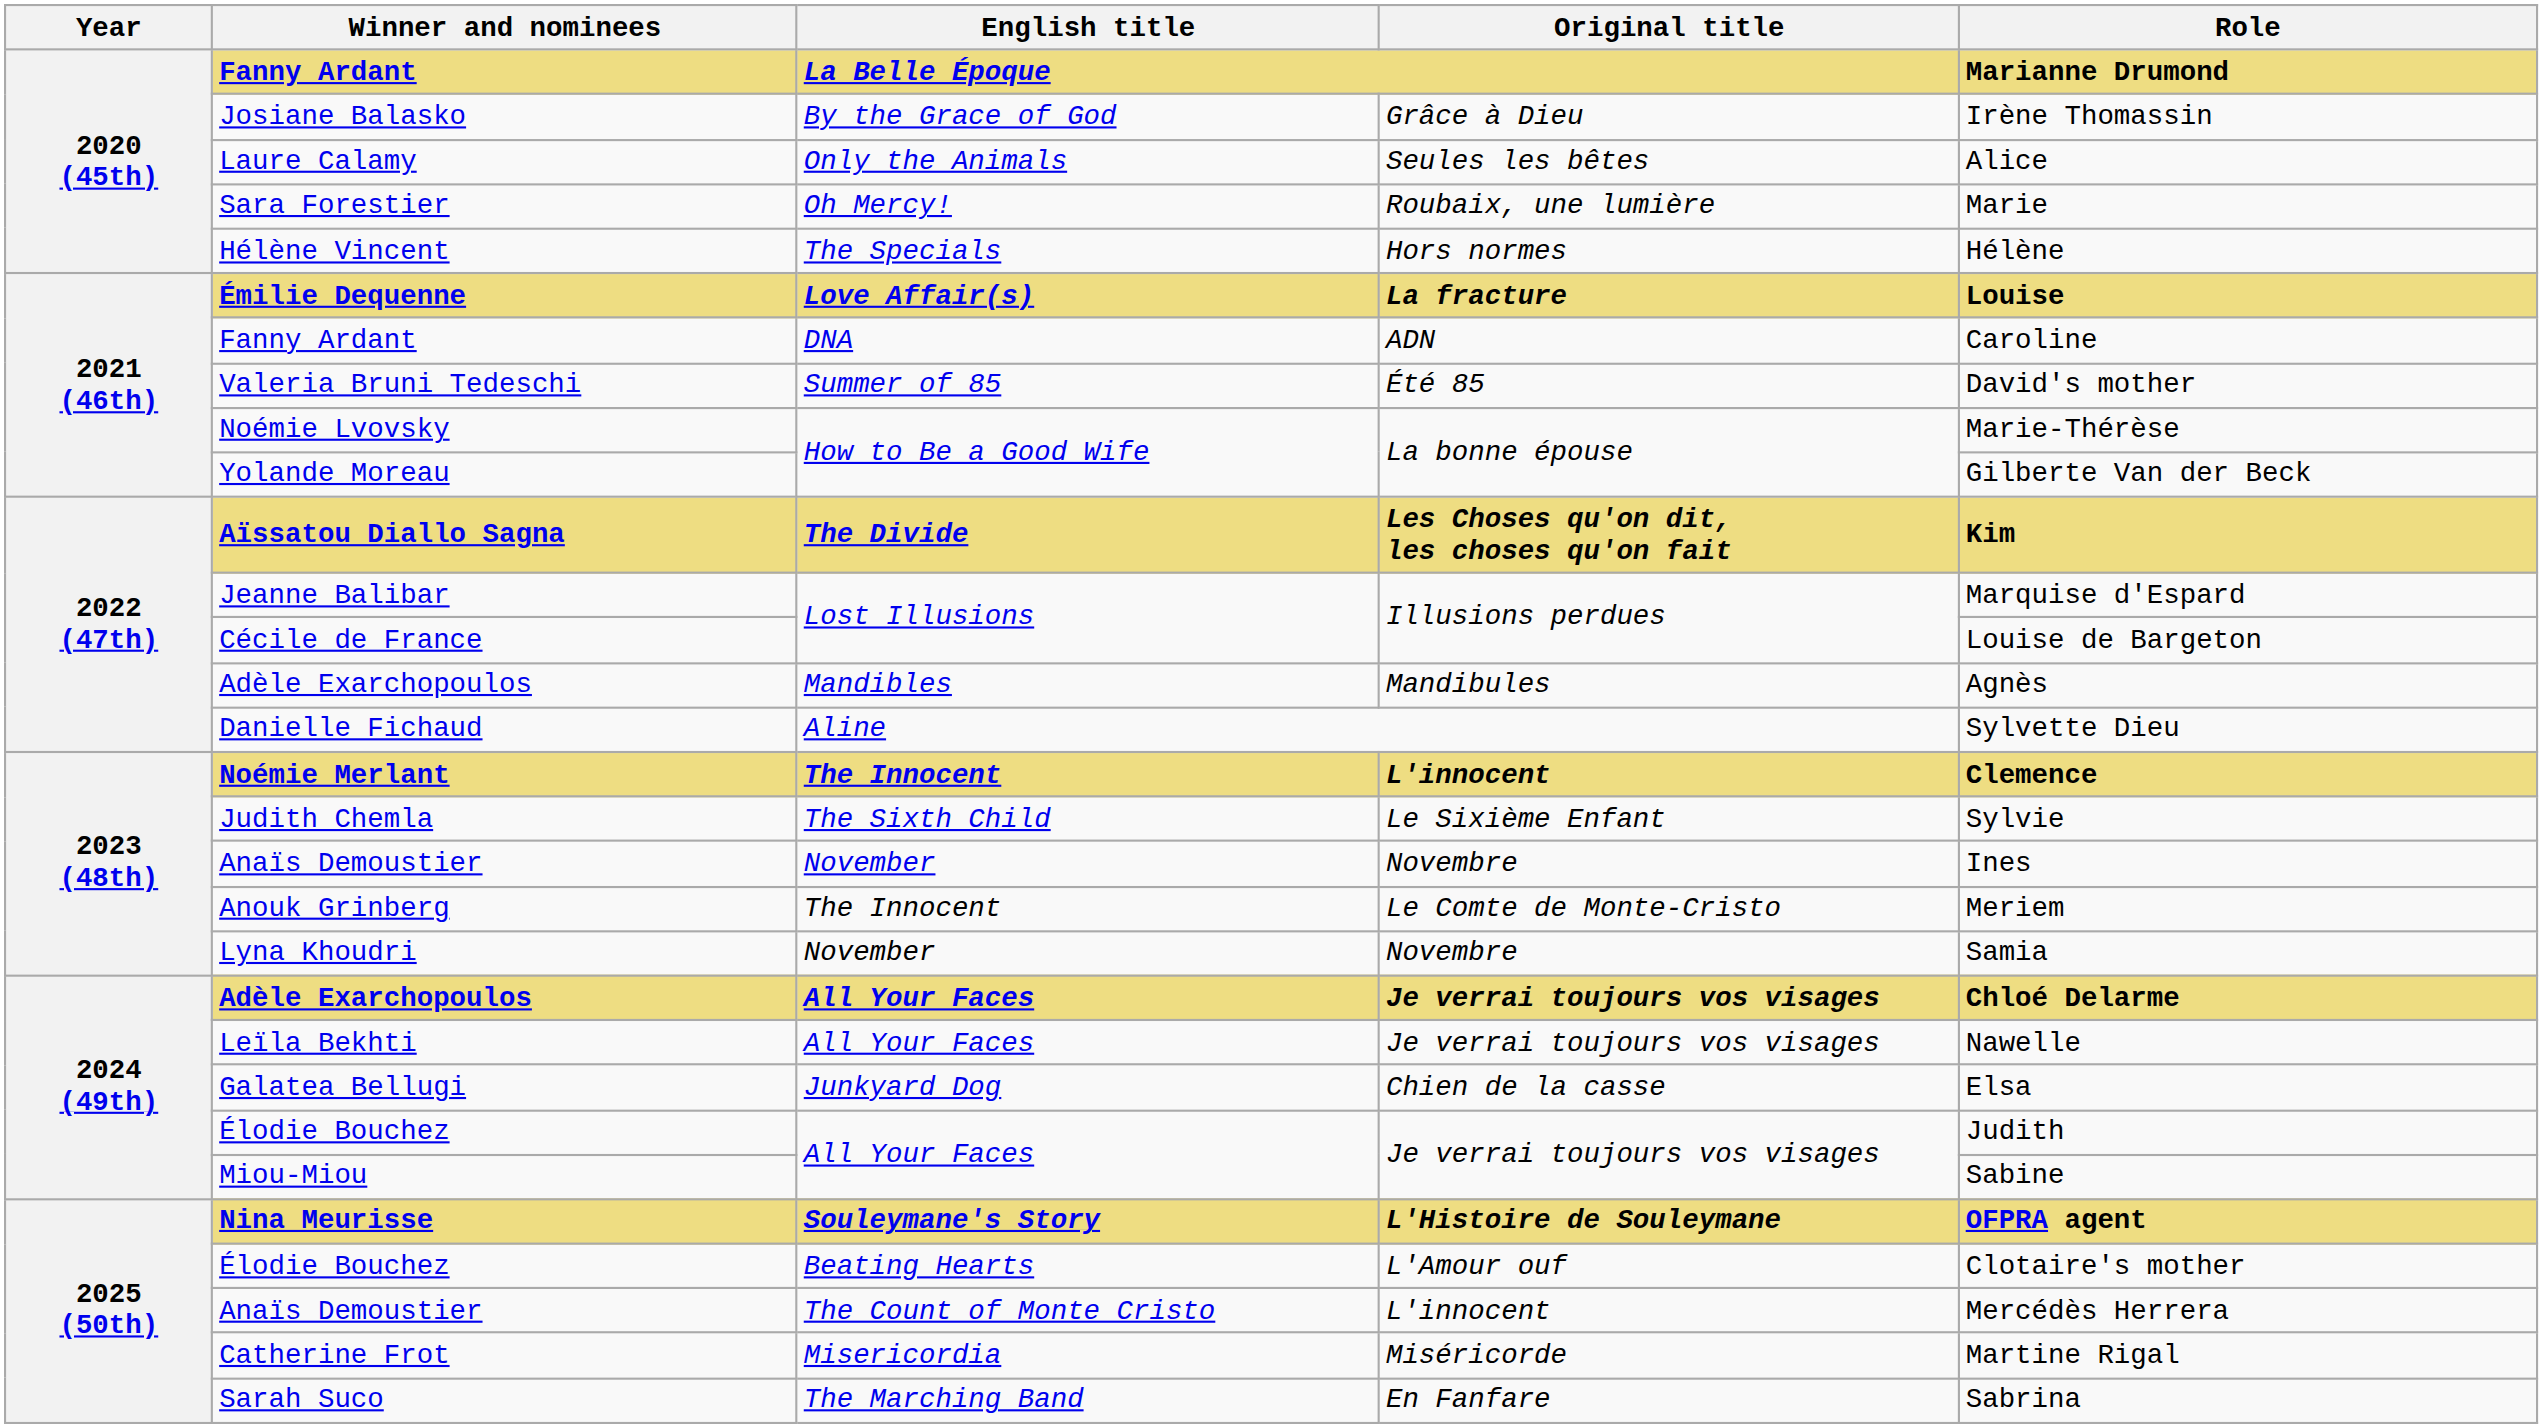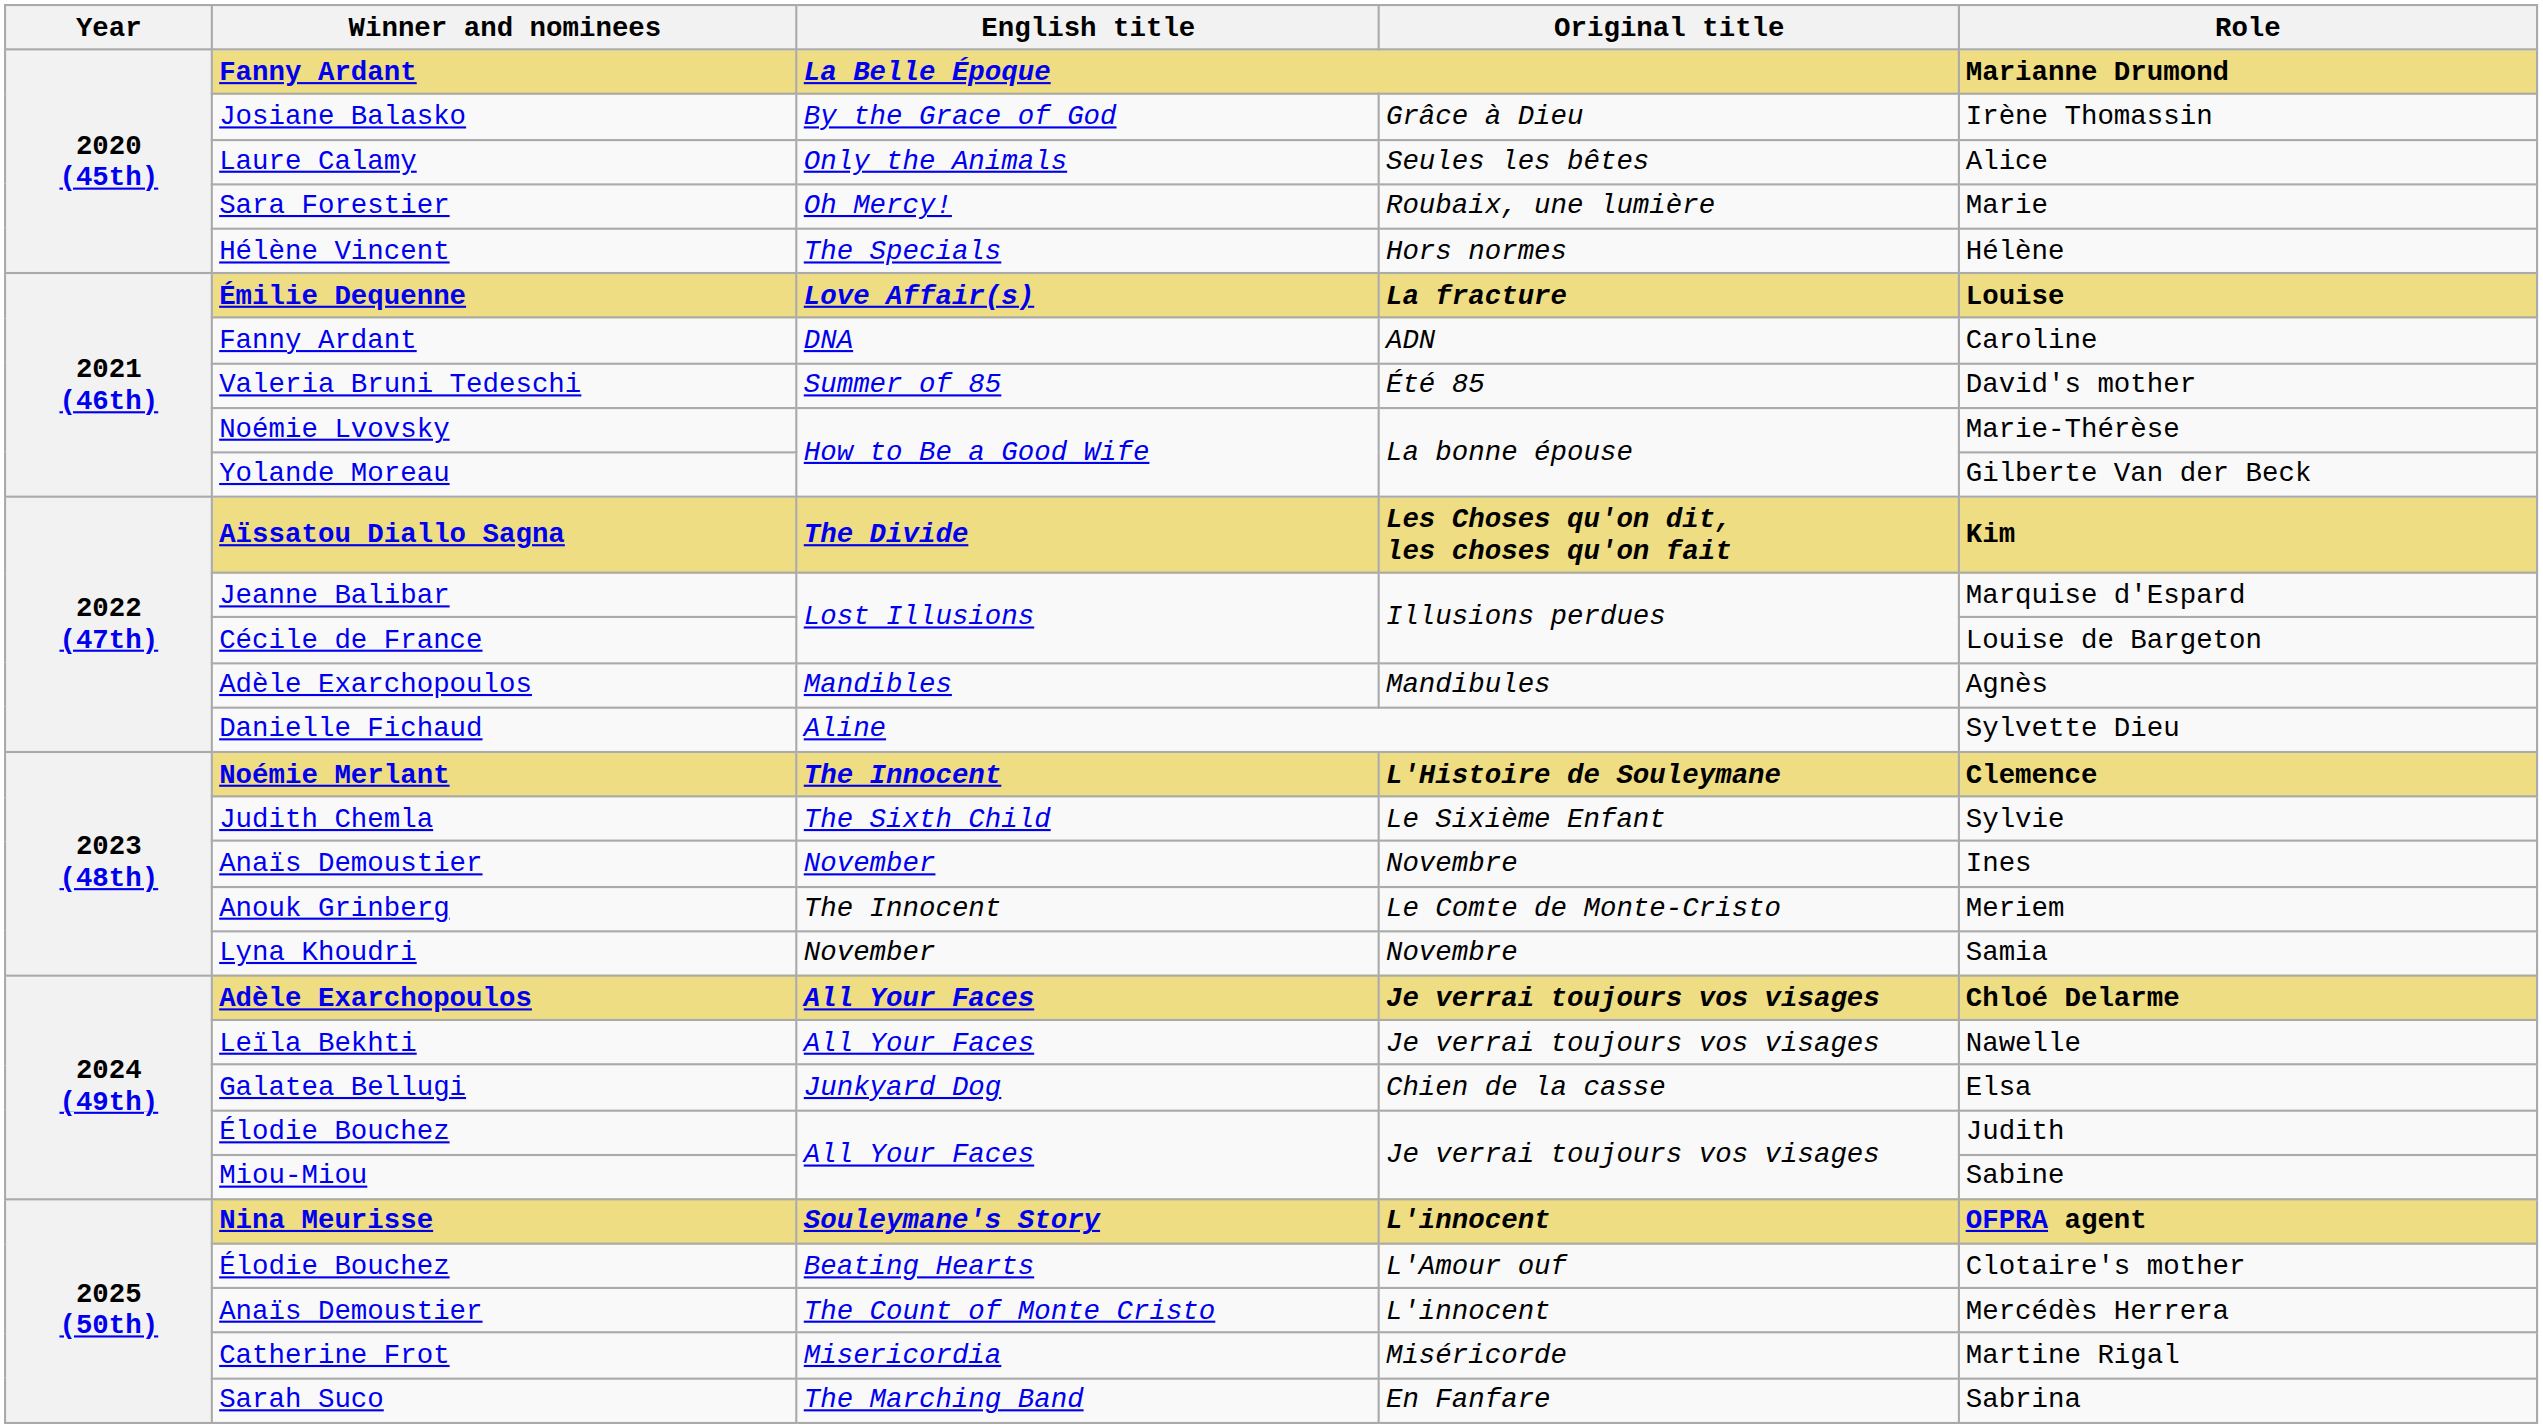 <table class="wikitable" width="95%" cellpadding="5">
 <tr>
 <th width="100">Year</th>
 <th width="300">Winner and nominees</th>
 <th width="300">English title</th>
 <th width="300">Original title</th>
 <th width="300">Role</th>
 </tr>
 <tr>
 <th rowspan="5" style="text-align:center;">2020<br><a href='#'>(45th)</a></th>
 <td style="background:#eedd82;"><strong><a href='#'>Fanny Ardant</a></strong></td>
 <td colspan="2" style="background:#eedd82;"><em><a href='#'><strong>La Belle Époque</strong></a></em></td>
 <td style="background:#eedd82;"><strong>Marianne Drumond</strong></td>
 </tr>
 <tr>
 <td><a href='#'>Josiane Balasko</a></td>
 <td><em><a href='#'>By the Grace of God</a></em></td>
 <td><em>Grâce à Dieu</em></td>
 <td>Irène Thomassin</td>
 </tr>
 <tr>
 <td><a href='#'>Laure Calamy</a></td>
 <td><em><a href='#'>Only the Animals</a></em></td>
 <td><em>Seules les bêtes</em></td>
 <td>Alice</td>
 </tr>
 <tr>
 <td><a href='#'>Sara Forestier</a></td>
 <td><em><a href='#'>Oh Mercy!</a></em></td>
 <td><em>Roubaix, une lumière</em></td>
 <td>Marie</td>
 </tr>
 <tr>
 <td><a href='#'>Hélène Vincent</a></td>
 <td><em><a href='#'>The Specials</a></em></td>
 <td><em>Hors normes</em></td>
 <td>Hélène</td>
 </tr>
 <tr>
 <th rowspan="5" style="text-align:center;">2021<br><a href='#'>(46th)</a><br></th>
 <td style="background:#eedd82;"><strong><a href='#'>Émilie Dequenne</a></strong></td>
 <td style="background:#eedd82;"><strong><em><a href='#'>Love Affair(s)</a></em></strong></td>
 <td style="background:#eedd82;"><strong><em>La fracture</em></strong></td>
 <td style="background:#eedd82;"><strong>Louise</strong></td>
 </tr>
 <tr>
 <td><a href='#'>Fanny Ardant</a></td>
 <td><em><a href='#'>DNA</a></em></td>
 <td><em>ADN</em></td>
 <td>Caroline</td>
 </tr>
 <tr>
 <td><a href='#'>Valeria Bruni Tedeschi</a></td>
 <td><em><a href='#'>Summer of 85</a></em></td>
 <td><em>Été 85</em></td>
 <td>David's mother</td>
 </tr>
 <tr>
 <td><a href='#'>Noémie Lvovsky</a></td>
 <td rowspan=2><em><a href='#'>How to Be a Good Wife</a></em></td>
 <td rowspan=2><em>La bonne épouse</em></td>
 <td>Marie-Thérèse</td>
 </tr>
 <tr>
 <td><a href='#'>Yolande Moreau</a></td>
 <td>Gilberte Van der Beck</td>
 </tr>
 <tr>
 <th rowspan="5" style="text-align:center;">2022<br><a href='#'>(47th)</a><br></th>
 <td style="background:#eedd82;"><strong><a href='#'>Aïssatou Diallo Sagna</a></strong></td>
 <td style="background:#eedd82;"><strong><em><a href='#'>The Divide</a></em></strong></td>
 <td style="background:#eedd82;"><strong><em>Les Choses qu'on dit, <br>les choses qu'on fait</em></strong></td>
 <td style="background:#eedd82;"><strong>Kim</strong></td>
 </tr>
 <tr>
 <td><a href='#'>Jeanne Balibar</a></td>
 <td rowspan=2><em><a href='#'>Lost Illusions</a></em></td>
 <td rowspan=2><em>Illusions perdues</em></td>
 <td>Marquise d'Espard</td>
 </tr>
 <tr>
 <td><a href='#'>Cécile de France</a></td>
 <td>Louise de Bargeton</td>
 </tr>
 <tr>
 <td><a href='#'>Adèle Exarchopoulos</a></td>
 <td><em><a href='#'>Mandibles</a></em></td>
 <td><em>Mandibules</em></td>
 <td>Agnès</td>
 </tr>
 <tr>
 <td><a href='#'>Danielle Fichaud</a></td>
 <td colspan=2><em><a href='#'>Aline</a></em></td>
 <td>Sylvette Dieu</td>
 </tr>
 <tr>
 <th rowspan="5" style="text-align:center;">2023<br><a href='#'>(48th)</a><br></th>
 <td style="background:#eedd82;"><strong><a href='#'>Noémie Merlant</a></strong></td>
 <td style="background:#eedd82;"><strong><em><a href='#'>The Innocent</a></em></strong></td>
-<td style="background:#eedd82;"><strong><em>L'innocent</em></strong></td>
+<td style="background:#eedd82;"><strong><em>L'Histoire de Souleymane</em></strong></td>
 <td style="background:#eedd82;"><strong>Clemence</strong></td>
 </tr>
 <tr>
 <td><a href='#'>Judith Chemla</a></td>
 <td><em><a href='#'>The Sixth Child</a></em></td>
 <td><em>Le Sixième Enfant</em></td>
 <td>Sylvie</td>
 </tr>
 <tr>
 <td><a href='#'>Anaïs Demoustier</a></td>
 <td><em><a href='#'>November</a></em></td>
 <td><em>Novembre</em></td>
 <td>Ines</td>
 </tr>
 <tr>
 <td><a href='#'>Anouk Grinberg</a></td>
 <td><em>The Innocent</em></td>
 <td><em>Le Comte de Monte-Cristo</em></td>
 <td>Meriem</td>
 </tr>
 <tr>
 <td><a href='#'>Lyna Khoudri</a></td>
 <td><em>November</em></td>
 <td><em>Novembre</em></td>
 <td>Samia</td>
 </tr>
 <tr>
 <th rowspan="5" style="text-align:center;">2024<br><a href='#'>(49th)</a><br></th>
 <td style="background:#eedd82;"><strong><a href='#'>Adèle Exarchopoulos</a></strong></td>
 <td style="background:#eedd82;"><strong><em><a href='#'>All Your Faces</a></em></strong></td>
 <td style="background:#eedd82;"><strong><em>Je verrai toujours vos visages</em></strong></td>
 <td style="background:#eedd82;"><strong>Chloé Delarme</strong></td>
 </tr>
 <tr>
 <td><a href='#'>Leïla Bekhti</a></td>
 <td><em><a href='#'>All Your Faces</a></em></td>
 <td><em>Je verrai toujours vos visages</em></td>
 <td>Nawelle</td>
 </tr>
 <tr>
 <td><a href='#'>Galatea Bellugi</a></td>
 <td><em><a href='#'>Junkyard Dog</a></em></td>
 <td><em>Chien de la casse</em></td>
 <td>Elsa</td>
 </tr>
 <tr>
 <td><a href='#'>Élodie Bouchez</a></td>
 <td rowspan=2><em><a href='#'>All Your Faces</a></em></td>
 <td rowspan=2><em>Je verrai toujours vos visages</em></td>
 <td>Judith</td>
 </tr>
 <tr>
 <td><a href='#'>Miou-Miou</a></td>
 <td>Sabine</td>
 </tr>
 <tr>
 <th rowspan="5">2025<br><a href='#'>(50th)</a></th>
 <td style="background:#eedd82;"><strong><a href='#'>Nina Meurisse</a></strong></td>
 <td style="background:#eedd82;"><strong><em><a href='#'>Souleymane's Story</a></em></strong></td>
-<td style="background:#eedd82;"><strong><em>L'Histoire de Souleymane</em></strong></td>
+<td style="background:#eedd82;"><strong><em>L'innocent</em></strong></td>
 <td style="background:#eedd82;"><strong><a href='#'>OFPRA</a> agent</strong></td>
 </tr>
 <tr>
 <td><a href='#'>Élodie Bouchez</a></td>
 <td><em><a href='#'>Beating Hearts</a></em></td>
 <td><em>L'Amour ouf</em></td>
 <td>Clotaire's mother</td>
 </tr>
 <tr>
 <td><a href='#'>Anaïs Demoustier</a></td>
 <td><em><a href='#'>The Count of Monte Cristo</a></em></td>
 <td><em>L'innocent</em></td>
 <td>Mercédès Herrera</td>
 </tr>
 <tr>
 <td><a href='#'>Catherine Frot</a></td>
 <td><em><a href='#'>Misericordia</a></em></td>
 <td><em>Miséricorde</em></td>
 <td>Martine Rigal</td>
 </tr>
 <tr>
 <td><a href='#'>Sarah Suco</a></td>
 <td><em><a href='#'>The Marching Band</a></em></td>
 <td><em>En Fanfare</em></td>
 <td>Sabrina</td>
 </tr>
 </table>
